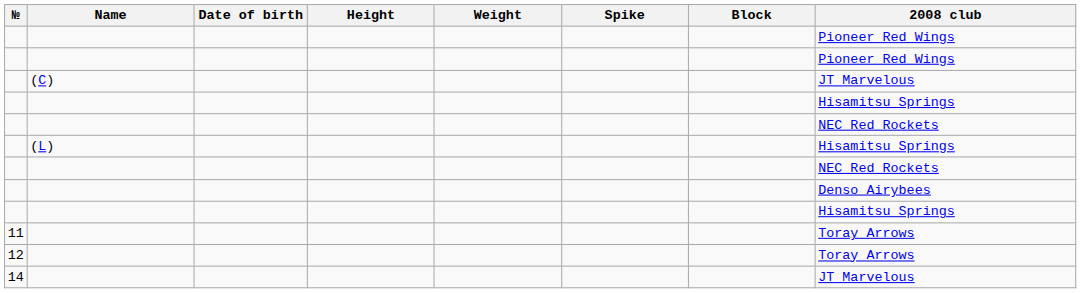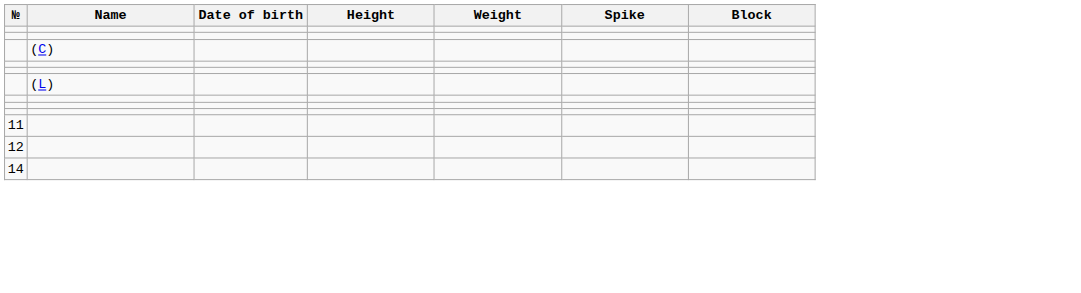 <table class="wikitable sortable" style="font-size:100%; text-align:center;">
 <tr>
 <th>№</th>
 <th style="width:12em">Name</th>
 <th style="width:8em">Date of birth</th>
 <th style="width:9em">Height</th>
 <th style="width:9em">Weight</th>
 <th style="width:9em">Spike</th>
 <th style="width:9em">Block</th>
-<th style="width:19em">2008 club</th>
 </tr>
 <tr>
 <td></td>
 <td style="text-align:left;"></td>
 <td style="text-align:right;"></td>
 <td></td>
 <td></td>
 <td></td>
 <td></td>
-<td style="text-align:left;"> <a href='#'>Pioneer Red Wings</a></td>
 </tr>
 <tr>
 <td></td>
 <td style="text-align:left;"></td>
 <td style="text-align:right;"></td>
 <td></td>
 <td></td>
 <td></td>
 <td></td>
-<td style="text-align:left;"> <a href='#'>Pioneer Red Wings</a></td>
 </tr>
 <tr>
 <td></td>
 <td style="text-align:left;"> (<a href='#'>C</a>)</td>
 <td style="text-align:right;"></td>
 <td></td>
 <td></td>
 <td></td>
 <td></td>
-<td style="text-align:left;"> <a href='#'>JT Marvelous</a></td>
 </tr>
 <tr>
 <td></td>
 <td style="text-align:left;"></td>
 <td style="text-align:right;"></td>
 <td></td>
 <td></td>
 <td></td>
 <td></td>
-<td style="text-align:left;"> <a href='#'>Hisamitsu Springs</a></td>
 </tr>
 <tr>
 <td></td>
 <td style="text-align:left;"></td>
 <td style="text-align:right;"></td>
 <td></td>
 <td></td>
 <td></td>
 <td></td>
-<td style="text-align:left;"> <a href='#'>NEC Red Rockets</a></td>
 </tr>
 <tr>
 <td></td>
 <td style="text-align:left;"> (<a href='#'>L</a>)</td>
 <td style="text-align:right;"></td>
 <td></td>
 <td></td>
 <td></td>
 <td></td>
-<td style="text-align:left;"> <a href='#'>Hisamitsu Springs</a></td>
 </tr>
 <tr>
 <td></td>
 <td style="text-align:left;"></td>
 <td style="text-align:right;"></td>
 <td></td>
 <td></td>
 <td></td>
 <td></td>
-<td style="text-align:left;"> <a href='#'>NEC Red Rockets</a></td>
 </tr>
 <tr>
 <td></td>
 <td style="text-align:left;"></td>
 <td style="text-align:right;"></td>
 <td></td>
 <td></td>
 <td></td>
 <td></td>
-<td style="text-align:left;"> <a href='#'>Denso Airybees</a></td>
 </tr>
 <tr>
 <td></td>
 <td style="text-align:left;"></td>
 <td style="text-align:right;"></td>
 <td></td>
 <td></td>
 <td></td>
 <td></td>
-<td style="text-align:left;"> <a href='#'>Hisamitsu Springs</a></td>
 </tr>
 <tr>
 <td>11</td>
 <td style="text-align:left;"></td>
 <td style="text-align:right;"></td>
 <td></td>
 <td></td>
 <td></td>
 <td></td>
-<td style="text-align:left;"> <a href='#'>Toray Arrows</a></td>
 </tr>
 <tr>
 <td>12</td>
 <td style="text-align:left;"></td>
 <td style="text-align:right;"></td>
 <td></td>
 <td></td>
 <td></td>
 <td></td>
-<td style="text-align:left;"> <a href='#'>Toray Arrows</a></td>
 </tr>
 <tr>
 <td>14</td>
 <td style="text-align:left;"></td>
 <td style="text-align:right;"></td>
 <td></td>
 <td></td>
 <td></td>
 <td></td>
-<td style="text-align:left;"> <a href='#'>JT Marvelous</a></td>
 </tr>
 </table>
